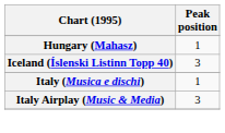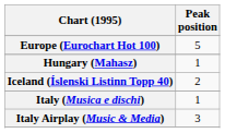 <table class="wikitable sortable plainrowheaders" style="text-align:center">
 <tr>
 <th>Chart (1995)</th>
 <th>Peak<br>position</th>
 </tr>
 <tr>
 </tr>
 <tr>
 </tr>
 <tr>
 </tr>
 <tr>
 </tr>
 <tr>
+<th scope="row">Europe (<a href='#'>Eurochart Hot 100</a>)</th>
+<td>5</td>
+</tr>
+<tr>
 </tr>
 <tr>
 </tr>
 <tr>
 </tr>
 <tr>
 <th scope="row">Hungary (<a href='#'>Mahasz</a>)</th>
 <td>1</td>
 </tr>
 <tr>
 <th scope="row">Iceland (<a href='#'>Íslenski Listinn Topp 40</a>)</th>
-<td>3</td>
+<td>2</td>
 </tr>
 <tr>
 </tr>
 <tr>
 <th scope="row">Italy (<em><a href='#'>Musica e dischi</a></em>)</th>
 <td>1</td>
 </tr>
 <tr>
 <th scope="row">Italy Airplay (<em><a href='#'>Music & Media</a></em>)</th>
 <td>3</td>
 </tr>
 <tr>
 </tr>
 <tr>
 </tr>
 <tr>
 </tr>
 <tr>
 </tr>
 <tr>
 </tr>
 <tr>
 </tr>
 <tr>
 </tr>
 <tr>
 </tr>
 </table>
